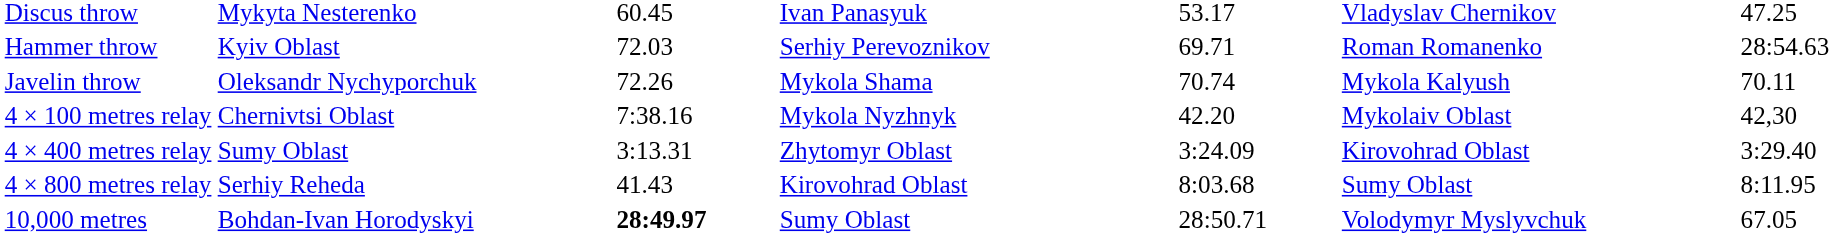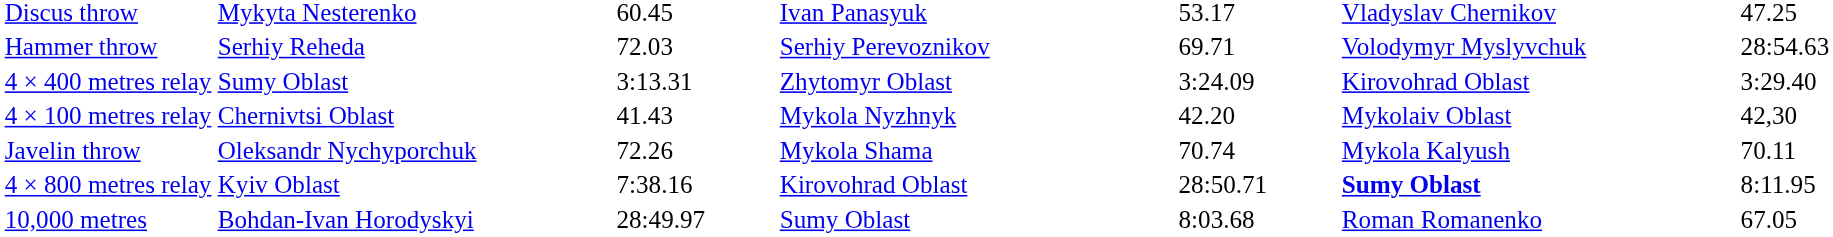 <table>
 <tr>
 <td><a href='#'>Discus throw</a> </td>
 <td width=250><a href='#'>Mykyta Nesterenko</a></td>
 <td width=100>60.45</td>
 <td width=250><a href='#'>Ivan Panasyuk</a></td>
 <td width=100>53.17 </td>
 <td width=250><a href='#'>Vladyslav Chernikov</a></td>
 <td width=100>47.25</td>
 </tr>
 <tr>
 <td><a href='#'>Hammer throw</a> </td>
-<td><a href='#'>Kyiv Oblast</a><br></td>
+<td><a href='#'>Serhiy Reheda</a></td>
 <td>72.03 </td>
 <td><a href='#'>Serhiy Perevoznikov</a></td>
 <td>69.71 </td>
-<td><a href='#'>Roman Romanenko</a></td>
+<td><a href='#'>Volodymyr Myslyvchuk</a></td>
 <td>28:54.63</td>
+</tr>
+<tr>
+<td><a href='#'>4 × 400 metres relay</a></td>
+<td><a href='#'>Sumy Oblast</a><br></td>
+<td>3:13.31</td>
+<td><a href='#'>Zhytomyr Oblast</a><br></td>
+<td>3:24.09</td>
+<td><a href='#'>Kirovohrad Oblast</a><br></td>
+<td>3:29.40</td>
+</tr>
+<tr>
+<td><a href='#'>4 × 100 metres relay</a></td>
+<td><a href='#'>Chernivtsi Oblast</a><br></td>
+<td>41.43</td>
+<td><a href='#'>Mykola Nyzhnyk</a></td>
+<td>42.20</td>
+<td><a href='#'>Mykolaiv Oblast</a><br></td>
+<td>42,30</td>
 </tr>
 <tr>
 <td><a href='#'>Javelin throw</a> </td>
 <td><a href='#'>Oleksandr Nychyporchuk</a></td>
 <td>72.26 </td>
 <td><a href='#'>Mykola Shama</a></td>
 <td>70.74 </td>
 <td><a href='#'>Mykola Kalyush</a></td>
 <td>70.11</td>
 </tr>
 <tr>
-<td><a href='#'>4 × 100 metres relay</a></td>
-<td><a href='#'>Chernivtsi Oblast</a><br></td>
+<td><a href='#'>4 × 800 metres relay</a></td>
+<td><a href='#'>Kyiv Oblast</a><br></td>
 <td>7:38.16</td>
-<td><a href='#'>Mykola Nyzhnyk</a></td>
-<td>42.20</td>
-<td><a href='#'>Mykolaiv Oblast</a><br></td>
-<td>42,30</td>
-</tr>
-<tr>
-<td><a href='#'>4 × 400 metres relay</a></td>
-<td><a href='#'>Sumy Oblast</a><br></td>
-<td>3:13.31</td>
-<td><a href='#'>Zhytomyr Oblast</a><br></td>
-<td>3:24.09</td>
 <td><a href='#'>Kirovohrad Oblast</a><br></td>
-<td>3:29.40</td>
-</tr>
-<tr>
-<td><a href='#'>4 × 800 metres relay</a></td>
-<td><a href='#'>Serhiy Reheda</a></td>
-<td>41.43</td>
-<td><a href='#'>Kirovohrad Oblast</a><br></td>
-<td>8:03.68</td>
-<td><a href='#'>Sumy Oblast</a><br></td>
+<td>28:50.71</td>
+<td><strong><a href='#'>Sumy Oblast</a><br></strong></td>
 <td>8:11.95</td>
 </tr>
 <tr>
 <td><a href='#'>10,000 metres</a></td>
 <td><a href='#'>Bohdan-Ivan Horodyskyi</a></td>
-<td><strong>28:49.97</strong></td>
+<td>28:49.97</td>
 <td><a href='#'>Sumy Oblast</a><br></td>
-<td>28:50.71</td>
-<td><a href='#'>Volodymyr Myslyvchuk</a></td>
+<td>8:03.68</td>
+<td><a href='#'>Roman Romanenko</a></td>
 <td>67.05 </td>
 </tr>
 </table>
